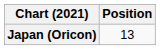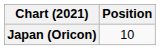 <table class="wikitable plainrowheaders" style="text-align:center">
 <tr>
 <th scope="col">Chart (2021)</th>
 <th scope="col">Position</th>
 </tr>
 <tr>
 <th scope="row">Japan (Oricon)</th>
-<td>13</td>
+<td>10</td>
 </tr>
 </table>
